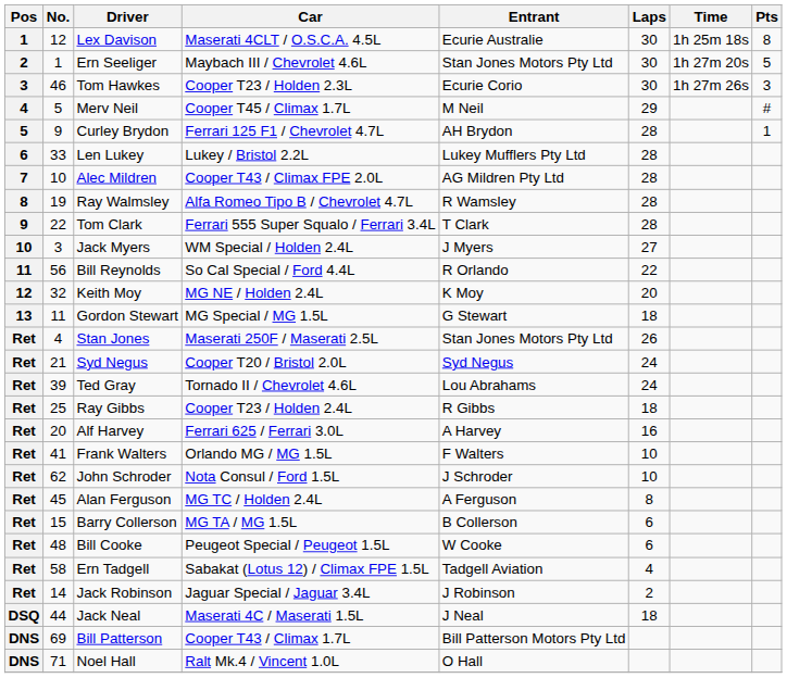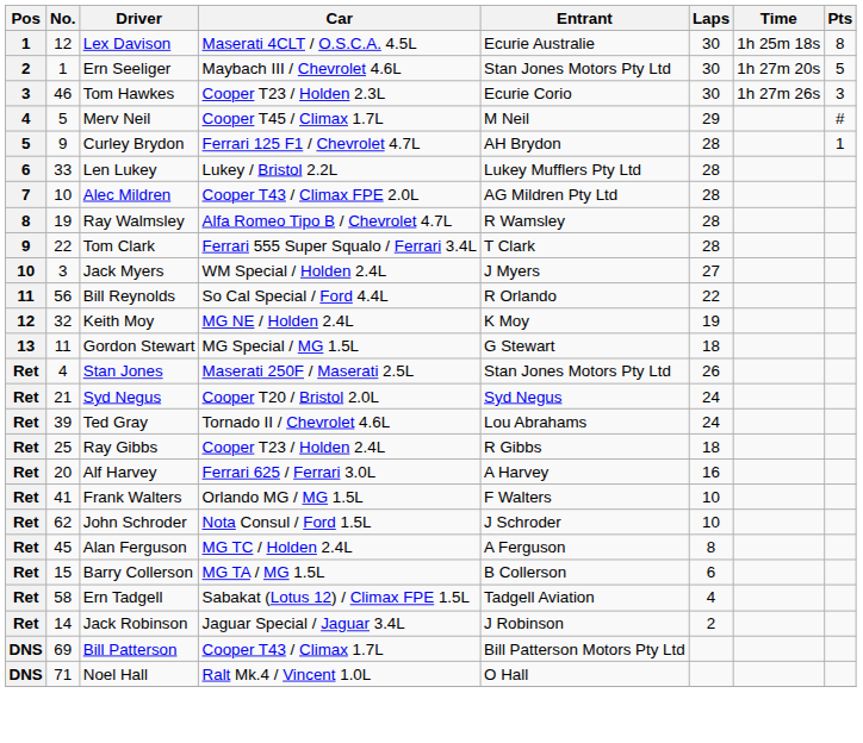 <table class="wikitable" style="font-size: 95%;">
 <tr>
 <th>Pos</th>
 <th>No.</th>
 <th>Driver</th>
 <th>Car</th>
 <th>Entrant</th>
 <th>Laps</th>
 <th>Time</th>
 <th>Pts</th>
 </tr>
 <tr>
 <th>1</th>
 <td align="center">12</td>
 <td> <a href='#'>Lex Davison</a></td>
 <td><a href='#'>Maserati 4CLT</a> / <a href='#'>O.S.C.A.</a> 4.5L</td>
 <td>Ecurie Australie</td>
 <td align="center">30</td>
 <td>1h 25m 18s</td>
 <td align="center">8</td>
 </tr>
 <tr>
 <th>2</th>
 <td align="center">1</td>
 <td> Ern Seeliger</td>
 <td>Maybach III / <a href='#'>Chevrolet</a> 4.6L</td>
 <td>Stan Jones Motors Pty Ltd</td>
 <td align="center">30</td>
 <td>1h 27m 20s</td>
 <td align="center">5</td>
 </tr>
 <tr>
 <th>3</th>
 <td align="center">46</td>
 <td> Tom Hawkes</td>
 <td><a href='#'>Cooper</a> T23 / <a href='#'>Holden</a> 2.3L</td>
 <td>Ecurie Corio</td>
 <td align="center">30</td>
 <td>1h 27m 26s</td>
 <td align="center">3</td>
 </tr>
 <tr>
 <th>4</th>
 <td align="center">5</td>
 <td> Merv Neil</td>
 <td><a href='#'>Cooper</a> T45 / <a href='#'>Climax</a> 1.7L</td>
 <td>M Neil</td>
 <td align="center">29</td>
 <td></td>
 <td align="center">#</td>
 </tr>
 <tr>
 <th>5</th>
 <td align="center">9</td>
 <td> Curley Brydon</td>
 <td><a href='#'>Ferrari 125 F1</a> / <a href='#'>Chevrolet</a> 4.7L</td>
 <td>AH Brydon</td>
 <td align="center">28</td>
 <td></td>
 <td align="center">1</td>
 </tr>
 <tr>
 <th>6</th>
 <td align="center">33</td>
 <td> Len Lukey</td>
 <td>Lukey / <a href='#'>Bristol</a> 2.2L</td>
 <td>Lukey Mufflers Pty Ltd</td>
 <td align="center">28</td>
 <td></td>
 <td></td>
 </tr>
 <tr>
 <th>7</th>
 <td align="center">10</td>
 <td> <a href='#'>Alec Mildren</a></td>
 <td><a href='#'>Cooper T43</a> / <a href='#'>Climax FPE</a> 2.0L</td>
 <td>AG Mildren Pty Ltd</td>
 <td align="center">28</td>
 <td></td>
 <td></td>
 </tr>
 <tr>
 <th>8</th>
 <td align="center">19</td>
 <td> Ray Walmsley</td>
 <td><a href='#'>Alfa Romeo Tipo B</a> / <a href='#'>Chevrolet</a> 4.7L</td>
 <td>R Wamsley</td>
 <td align="center">28</td>
 <td></td>
 <td></td>
 </tr>
 <tr>
 <th>9</th>
 <td align="center">22</td>
 <td> Tom Clark</td>
 <td><a href='#'>Ferrari</a> 555 Super Squalo / <a href='#'>Ferrari</a> 3.4L</td>
 <td>T Clark</td>
 <td align="center">28</td>
 <td></td>
 <td></td>
 </tr>
 <tr>
 <th>10</th>
 <td align="center">3</td>
 <td> Jack Myers</td>
 <td>WM Special / <a href='#'>Holden</a> 2.4L</td>
 <td>J Myers</td>
 <td align="center">27</td>
 <td></td>
 <td></td>
 </tr>
 <tr>
 <th>11</th>
 <td align="center">56</td>
 <td> Bill Reynolds</td>
 <td>So Cal Special / <a href='#'>Ford</a> 4.4L</td>
 <td>R Orlando</td>
 <td align="center">22</td>
 <td></td>
 <td></td>
 </tr>
 <tr>
 <th>12</th>
 <td align="center">32</td>
 <td> Keith Moy</td>
 <td><a href='#'>MG NE</a> / <a href='#'>Holden</a> 2.4L</td>
 <td>K Moy</td>
-<td align="center">20</td>
+<td align="center">19</td>
 <td></td>
 <td></td>
 </tr>
 <tr>
 <th>13</th>
 <td align="center">11</td>
 <td> Gordon Stewart</td>
 <td>MG Special / <a href='#'>MG</a> 1.5L</td>
 <td>G Stewart</td>
 <td align="center">18</td>
 <td></td>
 <td></td>
 </tr>
 <tr>
 <th>Ret</th>
 <td align="center">4</td>
 <td> <a href='#'>Stan Jones</a></td>
 <td><a href='#'>Maserati 250F</a> / <a href='#'>Maserati</a> 2.5L</td>
 <td>Stan Jones Motors Pty Ltd</td>
 <td align="center">26</td>
 <td></td>
 <td></td>
 </tr>
 <tr>
 <th>Ret</th>
 <td align="center">21</td>
 <td> <a href='#'>Syd Negus</a></td>
 <td><a href='#'>Cooper</a> T20 / <a href='#'>Bristol</a> 2.0L</td>
 <td><a href='#'>Syd Negus</a></td>
 <td align="center">24</td>
 <td></td>
 <td></td>
 </tr>
 <tr>
 <th>Ret</th>
 <td align="center">39</td>
 <td> Ted Gray</td>
 <td>Tornado II / <a href='#'>Chevrolet</a> 4.6L</td>
 <td>Lou Abrahams</td>
 <td align="center">24</td>
 <td></td>
 <td></td>
 </tr>
 <tr>
 <th>Ret</th>
 <td align="center">25</td>
 <td> Ray Gibbs</td>
 <td><a href='#'>Cooper</a> T23 / <a href='#'>Holden</a> 2.4L</td>
 <td>R Gibbs</td>
 <td align="center">18</td>
 <td></td>
 <td></td>
 </tr>
 <tr>
 <th>Ret</th>
 <td align="center">20</td>
 <td> Alf Harvey</td>
 <td><a href='#'>Ferrari 625</a> / <a href='#'>Ferrari</a> 3.0L</td>
 <td>A Harvey</td>
 <td align="center">16</td>
 <td></td>
 <td></td>
 </tr>
 <tr>
 <th>Ret</th>
 <td align="center">41</td>
 <td> Frank Walters</td>
 <td>Orlando MG / <a href='#'>MG</a> 1.5L</td>
 <td>F Walters</td>
 <td align="center">10</td>
 <td></td>
 <td></td>
 </tr>
 <tr>
 <th>Ret</th>
 <td align="center">62</td>
 <td> John Schroder</td>
 <td><a href='#'>Nota</a> Consul / <a href='#'>Ford</a> 1.5L</td>
 <td>J Schroder</td>
 <td align="center">10</td>
 <td></td>
 <td></td>
 </tr>
 <tr>
 <th>Ret</th>
 <td align="center">45</td>
 <td> Alan Ferguson</td>
 <td><a href='#'>MG TC</a> / <a href='#'>Holden</a> 2.4L</td>
 <td>A Ferguson</td>
 <td align="center">8</td>
 <td></td>
 <td></td>
 </tr>
 <tr>
 <th>Ret</th>
 <td align="center">15</td>
 <td> Barry Collerson</td>
 <td><a href='#'>MG TA</a> / <a href='#'>MG</a> 1.5L</td>
 <td>B Collerson</td>
 <td align="center">6</td>
 <td></td>
 <td></td>
 </tr>
 <tr>
 <th>Ret</th>
-<td align="center">48</td>
-<td> Bill Cooke</td>
-<td>Peugeot Special / <a href='#'>Peugeot</a> 1.5L</td>
-<td>W Cooke</td>
-<td align="center">6</td>
-<td></td>
-<td></td>
-</tr>
-<tr>
-<th>Ret</th>
 <td align="center">58</td>
 <td> Ern Tadgell</td>
 <td>Sabakat (<a href='#'>Lotus 12</a>) / <a href='#'>Climax FPE</a> 1.5L</td>
 <td>Tadgell Aviation</td>
 <td align="center">4</td>
 <td></td>
 <td></td>
 </tr>
 <tr>
 <th>Ret</th>
 <td align="center">14</td>
 <td> Jack Robinson</td>
 <td>Jaguar Special / <a href='#'>Jaguar</a> 3.4L</td>
 <td>J Robinson</td>
 <td align="center">2</td>
-<td></td>
-<td></td>
-</tr>
-<tr>
-<th>DSQ</th>
-<td align="center">44</td>
-<td> Jack Neal</td>
-<td><a href='#'>Maserati 4C</a> / <a href='#'>Maserati</a> 1.5L</td>
-<td>J Neal</td>
-<td align="center">18</td>
 <td></td>
 <td></td>
 </tr>
 <tr>
 <th>DNS</th>
 <td align="center">69</td>
 <td> <a href='#'>Bill Patterson</a></td>
 <td><a href='#'>Cooper T43</a> / <a href='#'>Climax</a> 1.7L</td>
 <td>Bill Patterson Motors Pty Ltd</td>
 <td></td>
 <td></td>
 <td></td>
 </tr>
 <tr>
 <th>DNS</th>
 <td align="center">71</td>
 <td> Noel Hall</td>
 <td><a href='#'>Ralt</a> Mk.4 / <a href='#'>Vincent</a> 1.0L</td>
 <td>O Hall</td>
 <td></td>
 <td></td>
 <td></td>
 </tr>
 <tr>
 </tr>
 </table>
